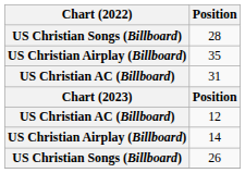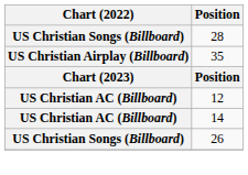 <table class="wikitable plainrowheaders" style="text-align:center">
 <tr>
 <th scope="col">Chart (2022)</th>
 <th scope="col">Position</th>
 </tr>
 <tr>
 <th scope="row">US Christian Songs (<em>Billboard</em>)</th>
 <td>28</td>
 </tr>
 <tr>
 <th scope="row">US Christian Airplay (<em>Billboard</em>)</th>
 <td>35</td>
 </tr>
 <tr>
-<th scope="row">US Christian AC (<em>Billboard</em>)</th>
-<td>31</td>
-</tr>
-<tr>
 <th scope="col">Chart (2023)</th>
 <th scope="col">Position</th>
 </tr>
 <tr>
 <th scope="row">US Christian AC (<em>Billboard</em>)</th>
 <td>12</td>
 </tr>
 <tr>
-<th scope="row">US Christian Airplay (<em>Billboard</em>)</th>
+<th scope="row">US Christian AC (<em>Billboard</em>)</th>
 <td>14</td>
 </tr>
 <tr>
 <th scope="row">US Christian Songs (<em>Billboard</em>)</th>
 <td>26</td>
 </tr>
 <tr>
 </tr>
 </table>
